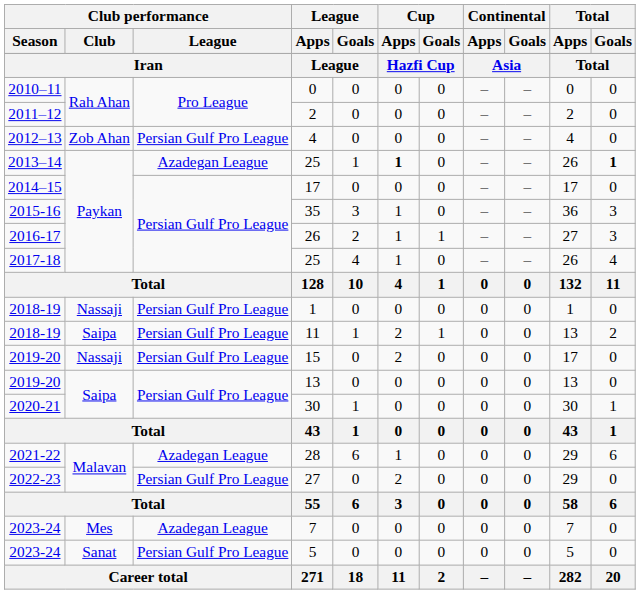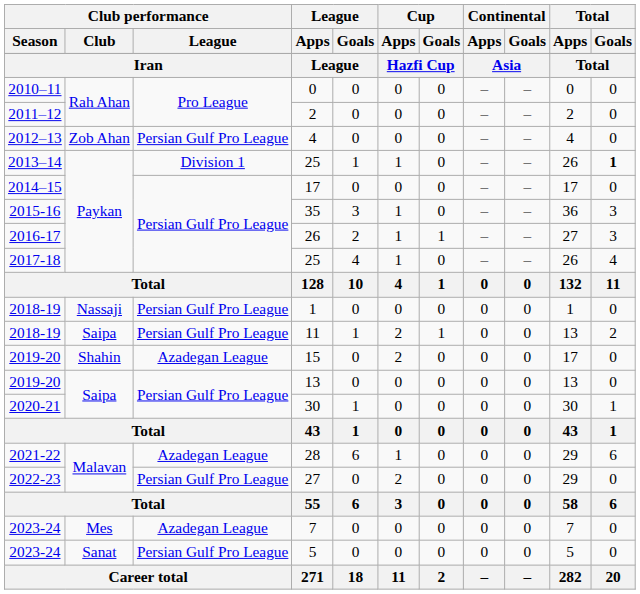 <table class="wikitable" style="text-align:center">
 <tr>
 <th colspan=3>Club performance</th>
 <th colspan=2>League</th>
 <th colspan=2>Cup</th>
 <th colspan=2>Continental</th>
 <th colspan=2>Total</th>
 </tr>
 <tr>
 <th>Season</th>
 <th>Club</th>
 <th>League</th>
 <th>Apps</th>
 <th>Goals</th>
 <th>Apps</th>
 <th>Goals</th>
 <th>Apps</th>
 <th>Goals</th>
 <th>Apps</th>
 <th>Goals</th>
 </tr>
 <tr>
 </tr>
 <tr>
 <th colspan=3>Iran</th>
 <th colspan=2>League</th>
 <th colspan=2><a href='#'>Hazfi Cup</a></th>
 <th colspan=2><a href='#'>Asia</a></th>
 <th colspan=2>Total</th>
 </tr>
 <tr>
 <td><a href='#'>2010–11</a></td>
 <td rowspan="2"><a href='#'>Rah Ahan</a></td>
 <td rowspan="2"><a href='#'>Pro League</a></td>
 <td>0</td>
 <td>0</td>
 <td>0</td>
 <td>0</td>
 <td>–</td>
 <td>–</td>
 <td>0</td>
 <td>0</td>
 </tr>
 <tr>
 <td><a href='#'>2011–12</a></td>
 <td>2</td>
 <td>0</td>
 <td>0</td>
 <td>0</td>
 <td>–</td>
 <td>–</td>
 <td>2</td>
 <td>0</td>
 </tr>
 <tr>
 <td><a href='#'>2012–13</a></td>
 <td><a href='#'>Zob Ahan</a></td>
 <td><a href='#'>Persian Gulf Pro League</a></td>
 <td>4</td>
 <td>0</td>
 <td>0</td>
 <td>0</td>
 <td>–</td>
 <td>–</td>
 <td>4</td>
 <td>0</td>
 </tr>
 <tr>
 <td><a href='#'>2013–14</a></td>
 <td rowspan="5"><a href='#'>Paykan</a></td>
-<td><a href='#'>Azadegan League</a></td>
+<td><a href='#'>Division 1</a></td>
 <td>25</td>
 <td>1</td>
-<td><strong>1</strong></td>
+<td>1</td>
 <td>0</td>
 <td>–</td>
 <td>–</td>
 <td>26</td>
 <td><strong>1</strong></td>
 </tr>
 <tr>
 <td><a href='#'>2014–15</a></td>
 <td rowspan="4"><a href='#'>Persian Gulf Pro League</a></td>
 <td>17</td>
 <td>0</td>
 <td>0</td>
 <td>0</td>
 <td>–</td>
 <td>–</td>
 <td>17</td>
 <td>0</td>
 </tr>
 <tr>
 <td><a href='#'>2015-16</a></td>
 <td>35</td>
 <td>3</td>
 <td>1</td>
 <td>0</td>
 <td>–</td>
 <td>–</td>
 <td>36</td>
 <td>3</td>
 </tr>
 <tr>
 <td><a href='#'>2016-17</a></td>
 <td>26</td>
 <td>2</td>
 <td>1</td>
 <td>1</td>
 <td>–</td>
 <td>–</td>
 <td>27</td>
 <td>3</td>
 </tr>
 <tr>
 <td><a href='#'>2017-18</a></td>
 <td>25</td>
 <td>4</td>
 <td>1</td>
 <td>0</td>
 <td>–</td>
 <td>–</td>
 <td>26</td>
 <td>4</td>
 </tr>
 <tr>
 <th colspan=3>Total</th>
 <th>128</th>
 <th>10</th>
 <th>4</th>
 <th>1</th>
 <th>0</th>
 <th>0</th>
 <th>132</th>
 <th>11</th>
 </tr>
 <tr>
 <td><a href='#'>2018-19</a></td>
 <td><a href='#'>Nassaji</a></td>
 <td><a href='#'>Persian Gulf Pro League</a></td>
 <td>1</td>
 <td>0</td>
 <td>0</td>
 <td>0</td>
 <td>0</td>
 <td>0</td>
 <td>1</td>
 <td>0</td>
 </tr>
 <tr>
 <td><a href='#'>2018-19</a></td>
 <td><a href='#'>Saipa</a></td>
 <td><a href='#'>Persian Gulf Pro League</a></td>
 <td>11</td>
 <td>1</td>
 <td>2</td>
 <td>1</td>
 <td>0</td>
 <td>0</td>
 <td>13</td>
 <td>2</td>
 </tr>
 <tr>
 <td><a href='#'>2019-20</a></td>
-<td><a href='#'>Nassaji</a></td>
-<td><a href='#'>Persian Gulf Pro League</a></td>
+<td><a href='#'>Shahin</a></td>
+<td><a href='#'>Azadegan League</a></td>
 <td>15</td>
 <td>0</td>
 <td>2</td>
 <td>0</td>
 <td>0</td>
 <td>0</td>
 <td>17</td>
 <td>0</td>
 </tr>
 <tr>
 <td><a href='#'>2019-20</a></td>
 <td rowspan="2"><a href='#'>Saipa</a></td>
 <td rowspan="2"><a href='#'>Persian Gulf Pro League</a></td>
 <td>13</td>
 <td>0</td>
 <td>0</td>
 <td>0</td>
 <td>0</td>
 <td>0</td>
 <td>13</td>
 <td>0</td>
 </tr>
 <tr>
 <td><a href='#'>2020-21</a></td>
 <td>30</td>
 <td>1</td>
 <td>0</td>
 <td>0</td>
 <td>0</td>
 <td>0</td>
 <td>30</td>
 <td>1</td>
 </tr>
 <tr>
 <th colspan=3>Total</th>
 <th>43</th>
 <th>1</th>
 <th>0</th>
 <th>0</th>
 <th>0</th>
 <th>0</th>
 <th>43</th>
 <th>1</th>
 </tr>
 <tr>
 <td><a href='#'>2021-22</a></td>
 <td rowspan="2"><a href='#'>Malavan</a></td>
 <td><a href='#'>Azadegan League</a></td>
 <td>28</td>
 <td>6</td>
 <td>1</td>
 <td>0</td>
 <td>0</td>
 <td>0</td>
 <td>29</td>
 <td>6</td>
 </tr>
 <tr>
 <td><a href='#'>2022-23</a></td>
 <td><a href='#'>Persian Gulf Pro League</a></td>
 <td>27</td>
 <td>0</td>
 <td>2</td>
 <td>0</td>
 <td>0</td>
 <td>0</td>
 <td>29</td>
 <td>0</td>
 </tr>
 <tr>
 <th colspan=3>Total</th>
 <th>55</th>
 <th>6</th>
 <th>3</th>
 <th>0</th>
 <th>0</th>
 <th>0</th>
 <th>58</th>
 <th>6</th>
 </tr>
 <tr>
 <td><a href='#'>2023-24</a></td>
 <td><a href='#'>Mes</a></td>
 <td><a href='#'>Azadegan League</a></td>
 <td>7</td>
 <td>0</td>
 <td>0</td>
 <td>0</td>
 <td>0</td>
 <td>0</td>
 <td>7</td>
 <td>0</td>
 </tr>
 <tr>
 <td><a href='#'>2023-24</a></td>
 <td><a href='#'>Sanat</a></td>
 <td><a href='#'>Persian Gulf Pro League</a></td>
 <td>5</td>
 <td>0</td>
 <td>0</td>
 <td>0</td>
 <td>0</td>
 <td>0</td>
 <td>5</td>
 <td>0</td>
 </tr>
 <tr>
 <th colspan="3">Career total</th>
 <th>271</th>
 <th>18</th>
 <th>11</th>
 <th>2</th>
 <th>–</th>
 <th>–</th>
 <th>282</th>
 <th>20</th>
 </tr>
 </table>
